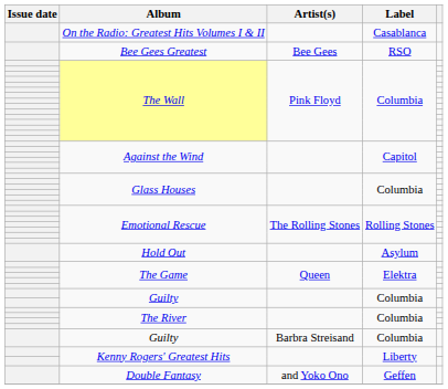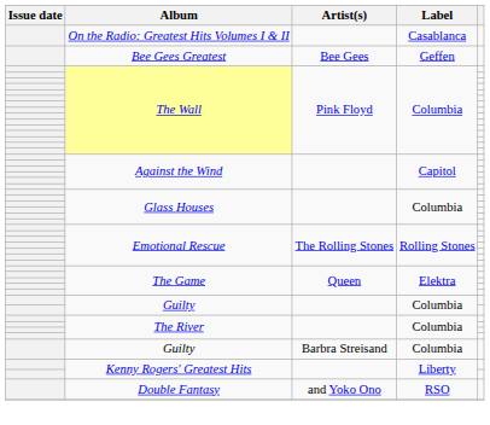 <table class="wikitable sortable plainrowheaders" style="text-align: center">
 <tr>
 <th scope=col>Issue date</th>
 <th scope=col>Album</th>
 <th scope=col>Artist(s)</th>
 <th scope=col>Label</th>
 <th scope=col class="unsortable"></th>
 </tr>
 <tr>
 <th scope="row"></th>
 <td style="text-align: center;"><em><a href='#'>On the Radio: Greatest Hits Volumes I & II</a></em></td>
 <td style="text-align: center;"></td>
 <td style="text-align: center;"><a href='#'>Casablanca</a></td>
 <td align="center"></td>
 </tr>
 <tr>
 <th scope="row"></th>
 <td style="text-align: center;"><em><a href='#'>Bee Gees Greatest</a></em></td>
 <td style="text-align: center;"><a href='#'>Bee Gees</a></td>
-<td style="text-align: center;"><a href='#'>RSO</a></td>
+<td style="text-align: center;"><a href='#'>Geffen</a></td>
 <td align="center"></td>
 </tr>
 <tr>
 <th scope="row"></th>
 <td bgcolor=#FFFF99 style="text-align: center;" rowspan=15><em><a href='#'>The Wall</a></em> </td>
 <td style="text-align: center;" rowspan=15><a href='#'>Pink Floyd</a></td>
 <td style="text-align: center;" rowspan=15><a href='#'>Columbia</a></td>
 <td align="center"></td>
 </tr>
 <tr>
 <th scope="row"></th>
 <td align="center"></td>
 </tr>
 <tr>
 <th scope="row"></th>
 <td align="center"></td>
 </tr>
 <tr>
 <th scope="row"></th>
 <td align="center"></td>
 </tr>
 <tr>
 <th scope="row"></th>
 <td align="center"></td>
 </tr>
 <tr>
 <th scope="row"></th>
 <td align="center"></td>
 </tr>
 <tr>
 <th scope="row"></th>
 <td align="center"></td>
 </tr>
 <tr>
 <th scope="row"></th>
 <td align="center"></td>
 </tr>
 <tr>
 <th scope="row"></th>
 <td align="center"></td>
 </tr>
 <tr>
 <th scope="row"></th>
 <td align="center"></td>
 </tr>
 <tr>
 <th scope="row"></th>
 <td align="center"></td>
 </tr>
 <tr>
 <th scope="row"></th>
 <td align="center"></td>
 </tr>
 <tr>
 <th scope="row"></th>
 <td align="center"></td>
 </tr>
 <tr>
 <th scope="row"></th>
 <td align="center"></td>
 </tr>
 <tr>
 <th scope="row"></th>
 <td align="center"></td>
 </tr>
 <tr>
 <th scope="row"></th>
 <td style="text-align: center;" rowspan=6><em><a href='#'>Against the Wind</a></em></td>
 <td style="text-align: center;" rowspan=6></td>
 <td style="text-align: center;" rowspan=6><a href='#'>Capitol</a></td>
 <td align="center"></td>
 </tr>
 <tr>
 <th scope="row"></th>
 <td align="center"></td>
 </tr>
 <tr>
 <th scope="row"></th>
 <td align="center"></td>
 </tr>
 <tr>
 <th scope="row"></th>
 <td align="center"></td>
 </tr>
 <tr>
 <th scope="row"></th>
 <td align="center"></td>
 </tr>
 <tr>
 <th scope="row"></th>
 <td align="center"></td>
 </tr>
 <tr>
 <th scope="row"></th>
 <td style="text-align: center;" rowspan=6><em><a href='#'>Glass Houses</a></em></td>
 <td style="text-align: center;" rowspan=6></td>
 <td style="text-align: center;" rowspan=6>Columbia</td>
 <td align="center"></td>
 </tr>
 <tr>
 <th scope="row"></th>
 <td align="center"></td>
 </tr>
 <tr>
 <th scope="row"></th>
 <td align="center"></td>
 </tr>
 <tr>
 <th scope="row"></th>
 <td align="center"></td>
 </tr>
 <tr>
 <th scope="row"></th>
 <td align="center"></td>
 </tr>
 <tr>
 <th scope="row"></th>
 <td align="center"></td>
 </tr>
 <tr>
 <th scope="row"></th>
 <td style="text-align: center;" rowspan=7><em><a href='#'>Emotional Rescue</a></em></td>
 <td style="text-align: center;" rowspan=7 data-sort-value="Rolling Stones, The"><a href='#'>The Rolling Stones</a></td>
 <td style="text-align: center;" rowspan=7><a href='#'>Rolling Stones</a></td>
 <td align="center"></td>
 </tr>
 <tr>
 <th scope="row"></th>
 <td align="center"></td>
 </tr>
 <tr>
 <th scope="row"></th>
 <td align="center"></td>
 </tr>
 <tr>
 <th scope="row"></th>
 <td align="center"></td>
 </tr>
 <tr>
 <th scope="row"></th>
 <td align="center"></td>
 </tr>
 <tr>
 <th scope="row"></th>
 <td align="center"></td>
 </tr>
 <tr>
 <th scope="row"></th>
 <td align="center"></td>
 </tr>
 <tr>
 <th scope="row"></th>
-<td style="text-align: center;"><em><a href='#'>Hold Out</a></em></td>
-<td style="text-align: center;"></td>
-<td style="text-align: center;"><a href='#'>Asylum</a></td>
-<td align="center"></td>
-</tr>
-<tr>
-<th scope="row"></th>
 <td style="text-align: center;" rowspan=5><em><a href='#'>The Game</a></em></td>
 <td style="text-align: center;" rowspan=5><a href='#'>Queen</a></td>
 <td style="text-align: center;" rowspan=5><a href='#'>Elektra</a></td>
 <td align="center"></td>
 </tr>
 <tr>
 <th scope="row"></th>
 <td align="center"></td>
 </tr>
 <tr>
 <th scope="row"></th>
 <td align="center"></td>
 </tr>
 <tr>
 <th scope="row"></th>
 <td align="center"></td>
 </tr>
 <tr>
 <th scope="row"></th>
 <td align="center"></td>
 </tr>
 <tr>
 <th scope="row"></th>
 <td style="text-align: center;" rowspan=2><em><a href='#'>Guilty</a></em></td>
 <td style="text-align: center;" rowspan=2></td>
 <td style="text-align: center;" rowspan=2>Columbia</td>
 <td align="center"></td>
 </tr>
 <tr>
 <th scope="row"></th>
 <td align="center"></td>
 </tr>
 <tr>
 <th scope="row"></th>
 <td style="text-align: center;" rowspan=4><em><a href='#'>The River</a></em></td>
 <td style="text-align: center;" rowspan=4></td>
 <td style="text-align: center;" rowspan=4>Columbia</td>
 <td align="center"></td>
 </tr>
 <tr>
 <th scope="row"></th>
 <td align="center"></td>
 </tr>
 <tr>
 <th scope="row"></th>
 <td align="center"></td>
 </tr>
 <tr>
 <th scope="row"></th>
 <td align="center"></td>
 </tr>
 <tr>
 <th scope="row"></th>
 <td style="text-align: center;"><em>Guilty</em></td>
 <td style="text-align: center;" data-sort-value="Streisand, Barbra">Barbra Streisand</td>
 <td style="text-align: center;">Columbia</td>
 <td align="center"></td>
 </tr>
 <tr>
 <th scope="row"></th>
 <td style="text-align: center;" rowspan=2><em><a href='#'>Kenny Rogers' Greatest Hits</a></em></td>
 <td style="text-align: center;" rowspan=2></td>
 <td style="text-align: center;" rowspan=2><a href='#'>Liberty</a></td>
 <td align="center"></td>
 </tr>
 <tr>
 <th scope="row"></th>
 <td align="center"></td>
 </tr>
 <tr>
 <th scope="row"></th>
 <td style="text-align: center;"><em><a href='#'>Double Fantasy</a></em></td>
 <td style="text-align: center;"> and <a href='#'>Yoko Ono</a></td>
-<td style="text-align: center;"><a href='#'>Geffen</a></td>
+<td style="text-align: center;"><a href='#'>RSO</a></td>
 <td align="center"></td>
 </tr>
 <tr>
 </tr>
 </table>
